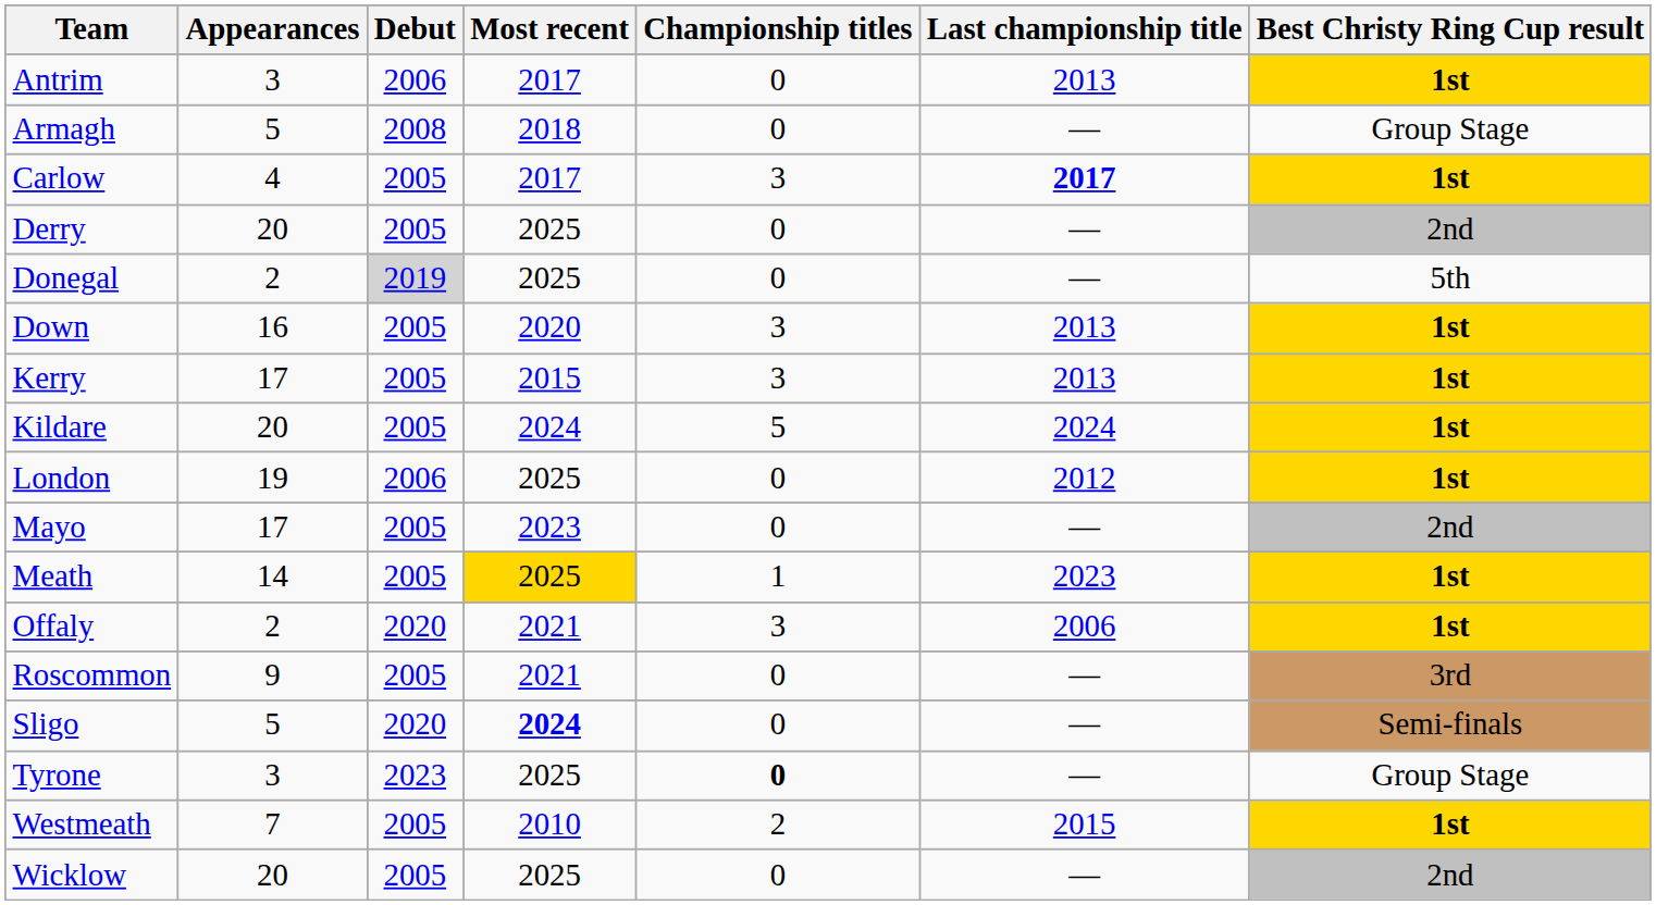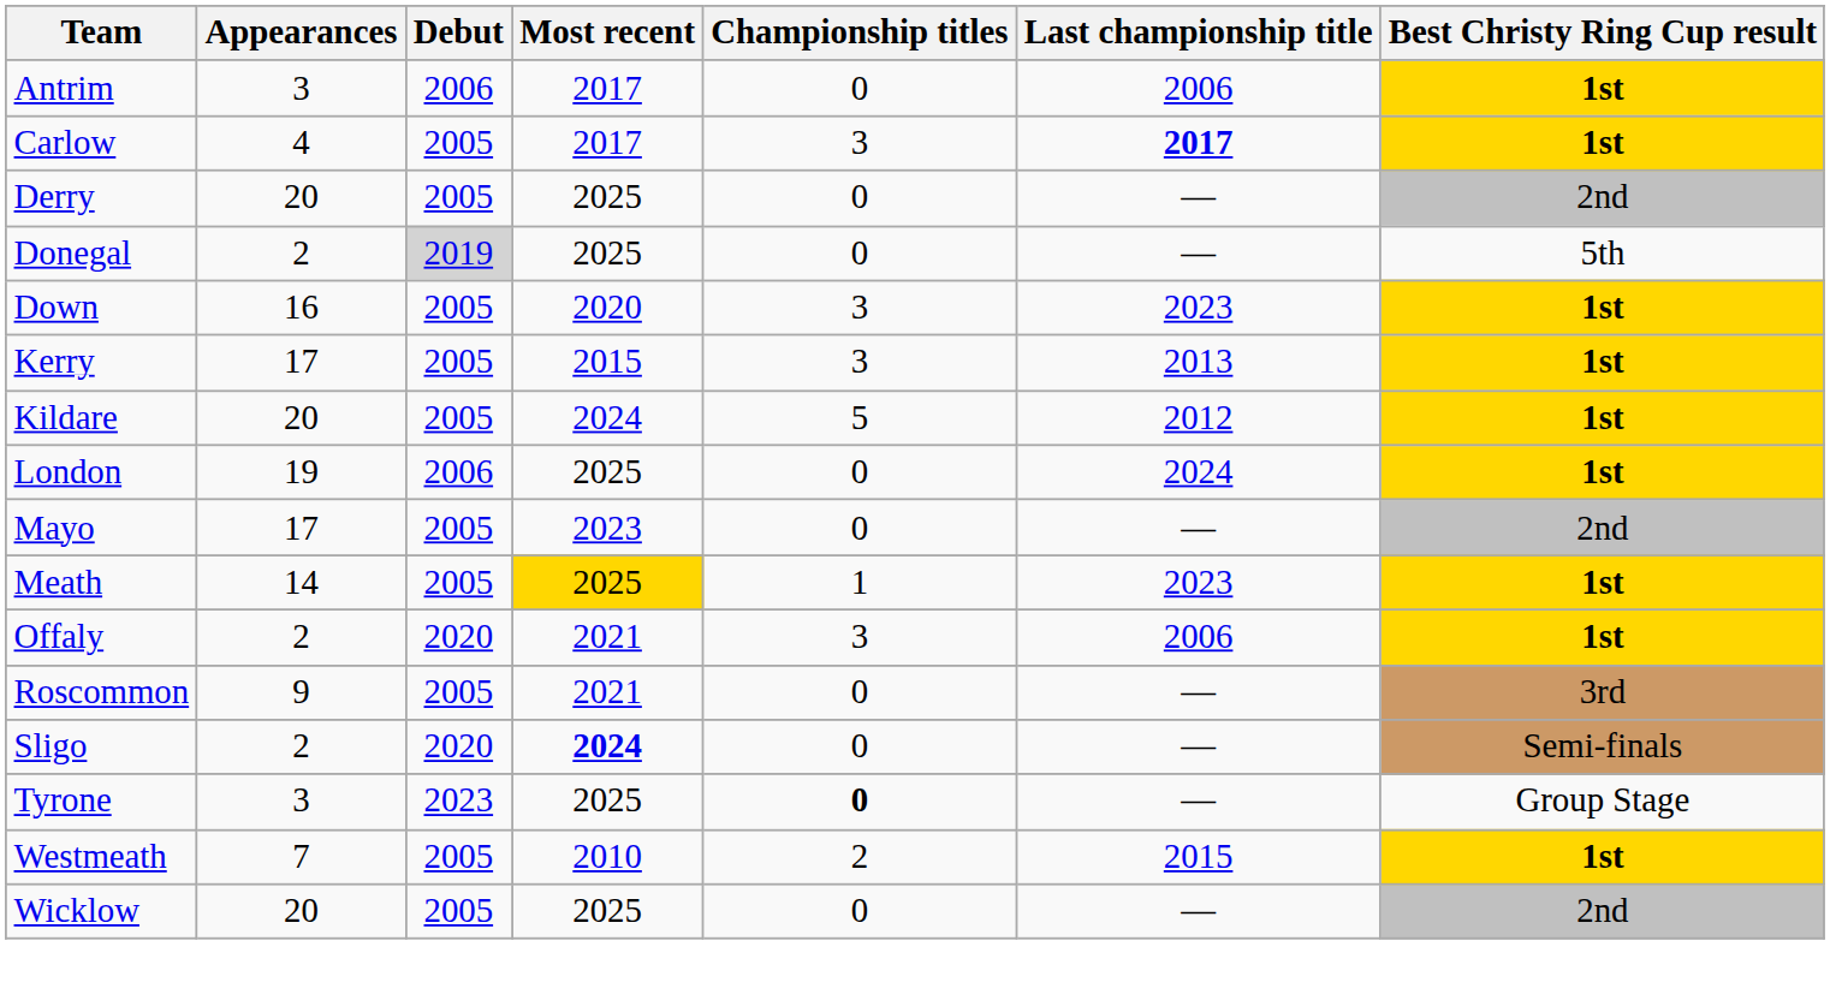 <table class="wikitable sortable" style="text-align:center;">
 <tr>
 <th>Team</th>
 <th>Appearances</th>
 <th>Debut</th>
 <th>Most recent</th>
 <th>Championship titles</th>
 <th>Last championship title</th>
 <th>Best Christy Ring Cup result</th>
 </tr>
 <tr>
 <td style="text-align:left;"> <a href='#'>Antrim</a></td>
 <td>3</td>
 <td><a href='#'>2006</a></td>
 <td><a href='#'>2017</a></td>
 <td>0</td>
-<td><a href='#'>2013</a></td>
+<td><a href='#'>2006</a></td>
 <td bgcolor=gold><strong>1st</strong></td>
-</tr>
-<tr>
-<td style="text-align:left;"> <a href='#'>Armagh</a></td>
-<td>5</td>
-<td><a href='#'>2008</a></td>
-<td><a href='#'>2018</a></td>
-<td>0</td>
-<td>—</td>
-<td>Group Stage</td>
 </tr>
 <tr>
 <td style="text-align:left;"> <a href='#'>Carlow</a></td>
 <td>4</td>
 <td><a href='#'>2005</a></td>
 <td><a href='#'>2017</a></td>
 <td>3</td>
 <td><strong><a href='#'>2017</a></strong></td>
 <td bgcolor=gold><strong>1st</strong></td>
 </tr>
 <tr>
 <td style="text-align:left;"> <a href='#'>Derry</a></td>
 <td>20</td>
 <td><a href='#'>2005</a></td>
 <td>2025</td>
 <td>0</td>
 <td>—</td>
 <td bgcolor=silver>2nd</td>
 </tr>
 <tr>
 <td style="text-align:left;"> <a href='#'>Donegal</a></td>
 <td>2</td>
 <td style="background: lightgrey;"><a href='#'>2019</a></td>
 <td>2025</td>
 <td>0</td>
 <td>—</td>
 <td>5th</td>
 </tr>
 <tr>
 <td style="text-align:left;"> <a href='#'>Down</a></td>
 <td>16</td>
 <td><a href='#'>2005</a></td>
 <td><a href='#'>2020</a></td>
 <td>3</td>
-<td><a href='#'>2013</a></td>
+<td><a href='#'>2023</a></td>
 <td bgcolor=gold><strong>1st</strong></td>
 </tr>
 <tr>
 <td style="text-align:left;"> <a href='#'>Kerry</a></td>
 <td>17</td>
 <td><a href='#'>2005</a></td>
 <td><a href='#'>2015</a></td>
 <td>3</td>
 <td><a href='#'>2013</a></td>
 <td bgcolor=gold><strong>1st</strong></td>
 </tr>
 <tr>
 <td style="text-align:left;"> <a href='#'>Kildare</a></td>
 <td>20</td>
 <td><a href='#'>2005</a></td>
 <td><a href='#'>2024</a></td>
 <td>5</td>
-<td><a href='#'>2024</a></td>
+<td><a href='#'>2012</a></td>
 <td bgcolor=gold><strong>1st</strong></td>
 </tr>
 <tr>
 <td style="text-align:left;"> <a href='#'>London</a></td>
 <td>19</td>
 <td><a href='#'>2006</a></td>
 <td>2025</td>
 <td>0</td>
-<td><a href='#'>2012</a></td>
+<td><a href='#'>2024</a></td>
 <td bgcolor=gold><strong>1st</strong></td>
 </tr>
 <tr>
 <td style="text-align:left;"> <a href='#'>Mayo</a></td>
 <td>17</td>
 <td><a href='#'>2005</a></td>
 <td><a href='#'>2023</a></td>
 <td>0</td>
 <td>—</td>
 <td bgcolor=silver>2nd</td>
 </tr>
 <tr>
 <td style="text-align:left;"> <a href='#'>Meath</a></td>
 <td>14</td>
 <td><a href='#'>2005</a></td>
 <td style="background: gold;">2025</td>
 <td>1</td>
 <td><a href='#'>2023</a></td>
 <td bgcolor=gold><strong>1st</strong></td>
 </tr>
 <tr>
 <td style="text-align:left;"> <a href='#'>Offaly</a></td>
 <td>2</td>
 <td><a href='#'>2020</a></td>
 <td><a href='#'>2021</a></td>
 <td>3</td>
 <td><a href='#'>2006</a></td>
 <td bgcolor=gold><strong>1st</strong></td>
 </tr>
 <tr>
 <td style="text-align:left;"> <a href='#'>Roscommon</a></td>
 <td>9</td>
 <td><a href='#'>2005</a></td>
 <td><a href='#'>2021</a></td>
 <td>0</td>
 <td>—</td>
 <td bgcolor=#cc9966>3rd</td>
 </tr>
 <tr>
 <td style="text-align:left;"> <a href='#'>Sligo</a></td>
-<td>5</td>
+<td>2</td>
 <td><a href='#'>2020</a></td>
 <td><strong><a href='#'>2024</a></strong></td>
 <td>0</td>
 <td>—</td>
 <td bgcolor=#cc9966>Semi-finals</td>
 </tr>
 <tr>
 <td style="text-align:left;"> <a href='#'>Tyrone</a></td>
 <td>3</td>
 <td><a href='#'>2023</a></td>
 <td>2025</td>
 <td><strong>0</strong></td>
 <td>—</td>
 <td>Group Stage</td>
 </tr>
 <tr>
 <td style="text-align:left;"> <a href='#'>Westmeath</a></td>
 <td>7</td>
 <td><a href='#'>2005</a></td>
 <td><a href='#'>2010</a></td>
 <td>2</td>
 <td><a href='#'>2015</a></td>
 <td bgcolor=gold><strong>1st</strong></td>
 </tr>
 <tr>
 <td style="text-align:left;"> <a href='#'>Wicklow</a></td>
 <td>20</td>
 <td><a href='#'>2005</a></td>
 <td>2025</td>
 <td>0</td>
 <td>—</td>
 <td bgcolor=silver>2nd</td>
 </tr>
 </table>
